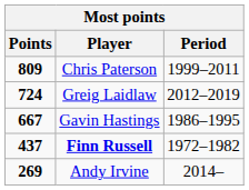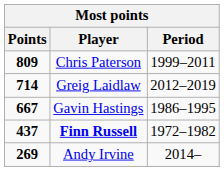 <table class="wikitable" style="text-align:center">
 <tr>
 <th colspan=3>Most points</th>
 </tr>
 <tr>
 <th>Points</th>
 <th !>Player</th>
 <th !>Period</th>
 </tr>
 <tr>
 <td><strong>809</strong></td>
 <td><a href='#'>Chris Paterson</a></td>
 <td>1999–2011</td>
 </tr>
 <tr>
-<td><strong>724</strong></td>
+<td><strong>714</strong></td>
 <td><a href='#'>Greig Laidlaw</a></td>
 <td>2012–2019</td>
 </tr>
 <tr>
 <td><strong>667</strong></td>
 <td><a href='#'>Gavin Hastings</a></td>
 <td>1986–1995</td>
 </tr>
 <tr>
 <td><strong>437</strong></td>
 <td><strong><a href='#'>Finn Russell</a></strong></td>
 <td>1972–1982</td>
 </tr>
 <tr>
 <td><strong>269</strong></td>
 <td><a href='#'>Andy Irvine</a></td>
 <td>2014–</td>
 </tr>
 </table>
